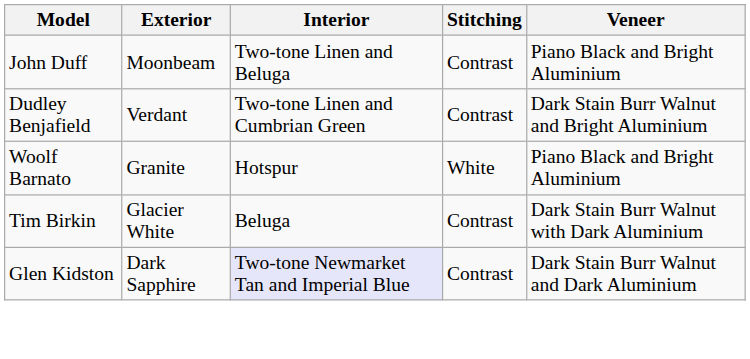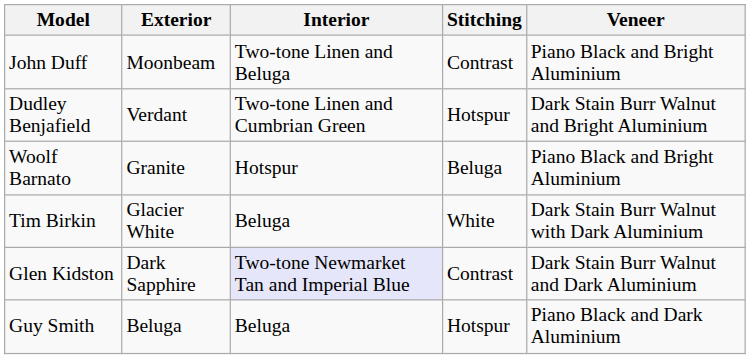 <table class="wikitable sortable collapsible">
 <tr>
 <th>Model</th>
 <th>Exterior</th>
 <th>Interior</th>
 <th>Stitching</th>
 <th>Veneer</th>
 </tr>
 <tr>
 <td>John Duff</td>
 <td>Moonbeam</td>
 <td>Two-tone Linen and Beluga</td>
 <td>Contrast</td>
 <td>Piano Black and Bright Aluminium</td>
 </tr>
 <tr>
 <td>Dudley Benjafield</td>
 <td>Verdant</td>
 <td>Two-tone Linen and Cumbrian Green</td>
-<td>Contrast</td>
+<td>Hotspur</td>
 <td>Dark Stain Burr Walnut and Bright Aluminium</td>
 </tr>
 <tr>
 <td>Woolf Barnato</td>
 <td>Granite</td>
 <td>Hotspur</td>
-<td>White</td>
+<td>Beluga</td>
 <td>Piano Black and Bright Aluminium</td>
 </tr>
 <tr>
 <td>Tim Birkin</td>
 <td>Glacier White</td>
 <td>Beluga</td>
-<td>Contrast</td>
+<td>White</td>
 <td>Dark Stain Burr Walnut with Dark Aluminium</td>
 </tr>
 <tr>
 <td>Glen Kidston</td>
 <td>Dark Sapphire</td>
 <td style="background: lavender;">Two-tone Newmarket Tan and Imperial Blue</td>
 <td>Contrast</td>
 <td>Dark Stain Burr Walnut and Dark Aluminium</td>
 </tr>
+<tr>
+<td>Guy Smith</td>
+<td>Beluga</td>
+<td>Beluga</td>
+<td>Hotspur</td>
+<td>Piano Black and Dark Aluminium</td>
+</tr>
 </table>
